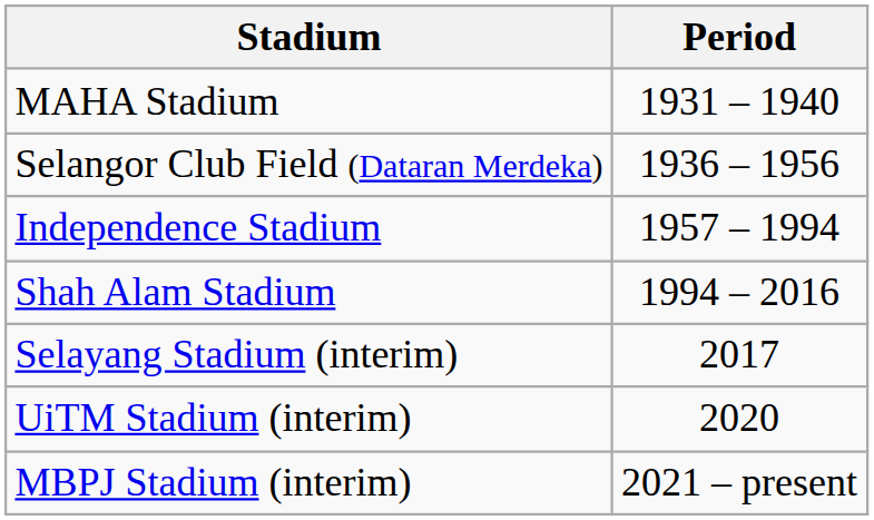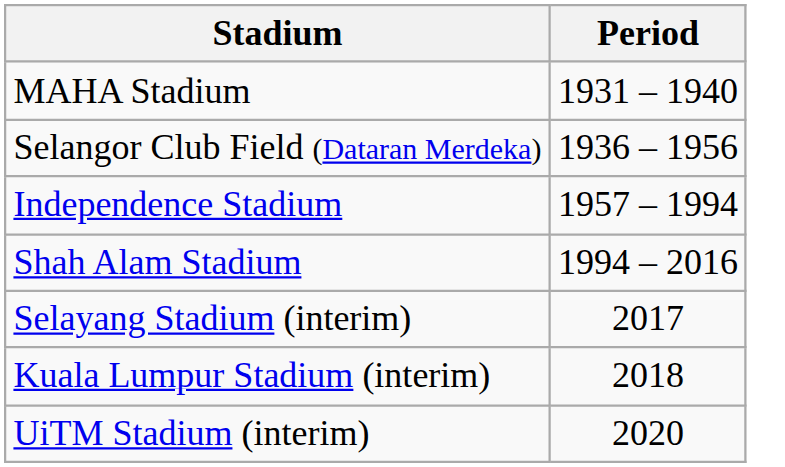 <table class="wikitable sortable">
 <tr>
 <th>Stadium</th>
 <th>Period</th>
 </tr>
 <tr>
 <td>MAHA Stadium</td>
 <td align="center">1931 – 1940</td>
 </tr>
 <tr>
 <td>Selangor Club Field <small>(<a href='#'>Dataran Merdeka</a>)</small></td>
 <td align="center">1936 – 1956</td>
 </tr>
 <tr>
 <td><a href='#'>Independence Stadium</a></td>
 <td align="center">1957 – 1994</td>
 </tr>
 <tr>
 <td><a href='#'>Shah Alam Stadium</a></td>
 <td align="center">1994 – 2016</td>
 </tr>
 <tr>
 <td><a href='#'>Selayang Stadium</a> (interim)</td>
 <td align="center">2017</td>
 </tr>
 <tr>
+<td><a href='#'>Kuala Lumpur Stadium</a> (interim)</td>
+<td align="center">2018</td>
+</tr>
+<tr>
 <td><a href='#'>UiTM Stadium</a> (interim)</td>
 <td align="center">2020</td>
 </tr>
-<tr>
-<td><a href='#'>MBPJ Stadium</a> (interim)</td>
-<td align="center">2021 – present</td>
-</tr>
 </table>
